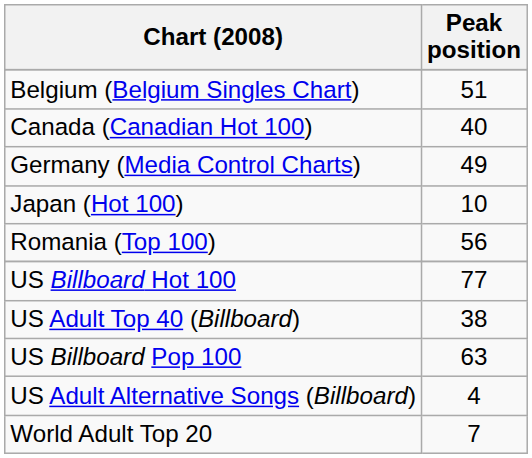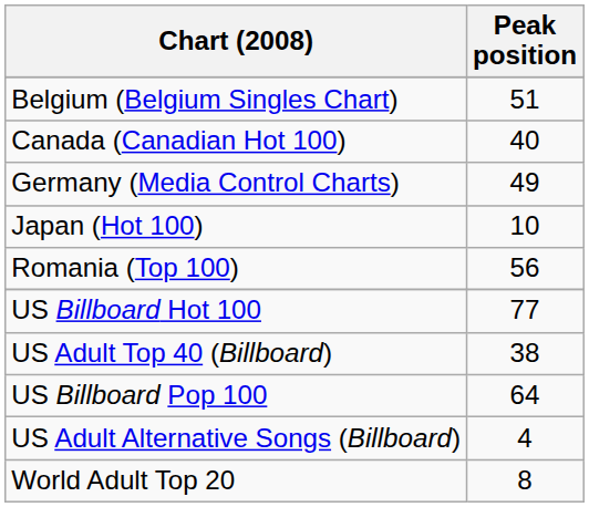 <table class="wikitable sortable">
 <tr>
 <th>Chart (2008)</th>
 <th>Peak<br>position</th>
 </tr>
 <tr>
 </tr>
 <tr>
 <td>Belgium (<a href='#'>Belgium Singles Chart</a>)</td>
 <td align="center">51</td>
 </tr>
 <tr>
 <td>Canada (<a href='#'>Canadian Hot 100</a>)</td>
 <td align="center">40</td>
 </tr>
 <tr>
 <td>Germany (<a href='#'>Media Control Charts</a>)</td>
 <td align="center">49</td>
 </tr>
 <tr>
 <td>Japan (<a href='#'>Hot 100</a>)</td>
 <td align="center">10</td>
 </tr>
 <tr>
 <td>Romania (<a href='#'>Top 100</a>)</td>
 <td align="center">56</td>
 </tr>
 <tr>
 </tr>
 <tr>
 </tr>
 <tr>
 <td>US <a href='#'><em>Billboard</em> Hot 100</a></td>
 <td align="center">77</td>
 </tr>
 <tr>
 <td>US <a href='#'>Adult Top 40</a> (<em>Billboard</em>)</td>
 <td align="center">38</td>
 </tr>
 <tr>
 <td>US <em>Billboard</em> <a href='#'>Pop 100</a></td>
-<td align="center">63</td>
+<td align="center">64</td>
 </tr>
 <tr>
 <td>US <a href='#'>Adult Alternative Songs</a> (<em>Billboard</em>)</td>
 <td align="center">4</td>
 </tr>
 <tr>
 <td>World Adult Top 20</td>
-<td align="center">7</td>
+<td align="center">8</td>
 </tr>
 </table>
